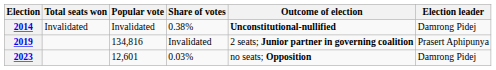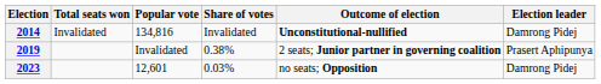 <table class="wikitable">
 <tr>
 <th>Election</th>
 <th>Total seats won</th>
 <th>Popular vote</th>
 <th>Share of votes</th>
 <th>Outcome of election</th>
 <th>Election leader</th>
 </tr>
 <tr>
 <th><a href='#'>2014</a></th>
 <td>Invalidated</td>
+<td>134,816</td>
 <td>Invalidated</td>
-<td>0.38%</td>
 <td><strong>Unconstitutional-nullified</strong></td>
 <td>Damrong Pidej</td>
 </tr>
 <tr>
 <th><a href='#'>2019</a></th>
 <td></td>
-<td>134,816</td>
 <td>Invalidated</td>
+<td>0.38%</td>
 <td yes2>2 seats; <strong>Junior partner in governing coalition</strong></td>
 <td>Prasert Aphipunya</td>
 </tr>
 <tr>
 <th><a href='#'>2023</a></th>
 <td></td>
 <td>12,601</td>
 <td>0.03%</td>
 <td yes2>no seats; <strong>Opposition</strong></td>
 <td>Damrong Pidej</td>
 </tr>
 </table>
